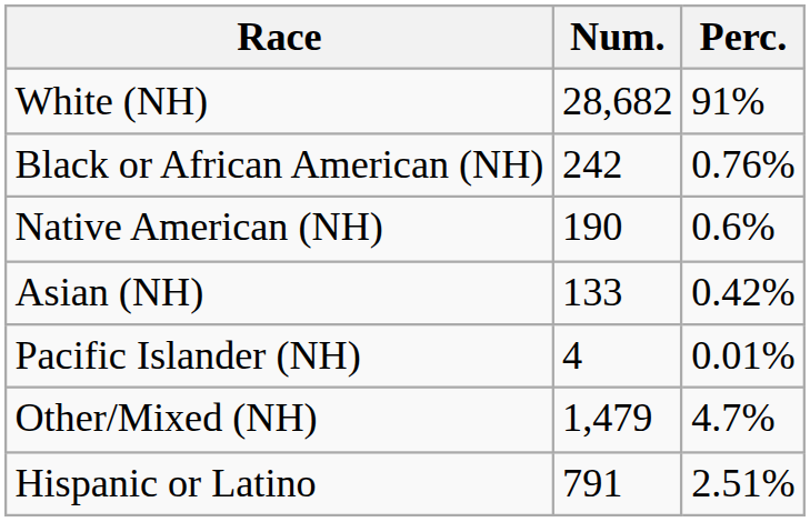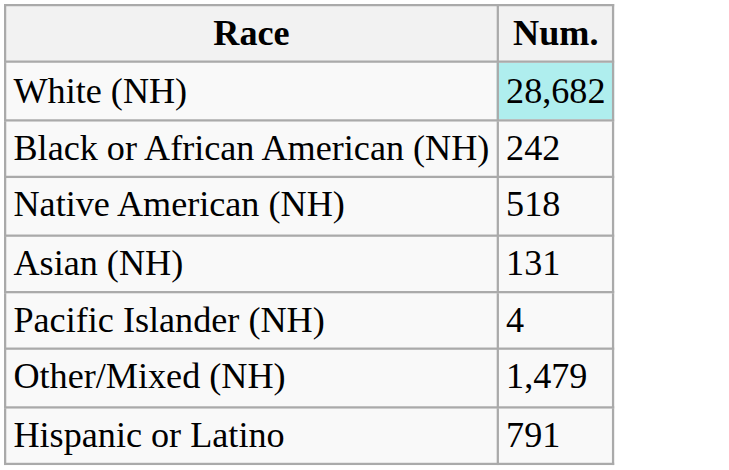 <table class="wikitable">
 <tr>
 <th>Race</th>
 <th>Num.</th>
-<th>Perc.</th>
 </tr>
 <tr>
 <td>White (NH)</td>
-<td>28,682</td>
-<td>91%</td>
+<td style="background: paleturquoise;">28,682</td>
 </tr>
 <tr>
 <td>Black or African American (NH)</td>
 <td>242</td>
-<td>0.76%</td>
 </tr>
 <tr>
 <td>Native American (NH)</td>
-<td>190</td>
-<td>0.6%</td>
+<td>518</td>
 </tr>
 <tr>
 <td>Asian (NH)</td>
-<td>133</td>
-<td>0.42%</td>
+<td>131</td>
 </tr>
 <tr>
 <td>Pacific Islander (NH)</td>
 <td>4</td>
-<td>0.01%</td>
 </tr>
 <tr>
 <td>Other/Mixed (NH)</td>
 <td>1,479</td>
-<td>4.7%</td>
 </tr>
 <tr>
 <td>Hispanic or Latino</td>
 <td>791</td>
-<td>2.51%</td>
 </tr>
 </table>
